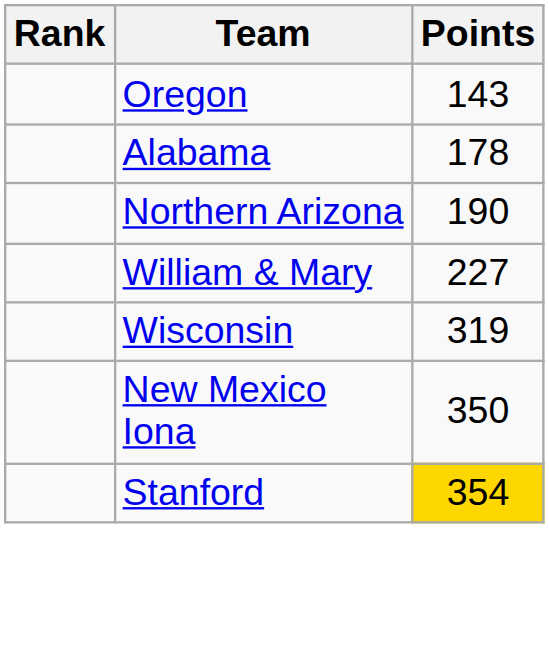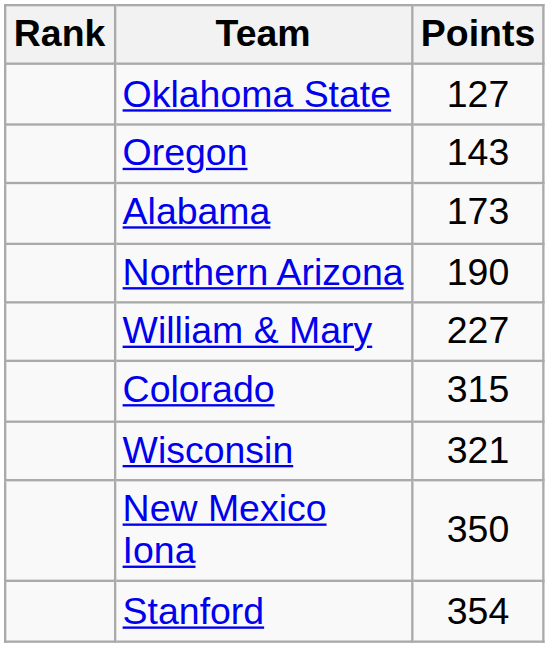 <table class="wikitable sortable" style="text-align:center">
 <tr>
 <th>Rank</th>
 <th>Team</th>
 <th>Points</th>
+</tr>
+<tr>
+<td></td>
+<td align=left><a href='#'>Oklahoma State</a></td>
+<td>127</td>
 </tr>
 <tr>
 <td></td>
 <td align=left><a href='#'>Oregon</a></td>
 <td>143</td>
 </tr>
 <tr>
 <td></td>
 <td align=left><a href='#'>Alabama</a></td>
-<td>178</td>
+<td>173</td>
 </tr>
 <tr>
 <td></td>
 <td align=left><a href='#'>Northern Arizona</a></td>
 <td>190</td>
 </tr>
 <tr>
 <td></td>
 <td align=left><a href='#'>William & Mary</a></td>
 <td>227</td>
 </tr>
 <tr>
 <td></td>
+<td align=left><a href='#'>Colorado</a></td>
+<td>315</td>
+</tr>
+<tr>
+<td></td>
 <td align=left><a href='#'>Wisconsin</a></td>
-<td>319</td>
+<td>321</td>
 </tr>
 <tr>
 <td></td>
 <td align=left><a href='#'>New Mexico</a><br><a href='#'>Iona</a></td>
 <td>350</td>
 </tr>
 <tr>
 <td></td>
 <td align=left><a href='#'>Stanford</a></td>
-<td style="background: gold;">354</td>
+<td>354</td>
 </tr>
 </table>
